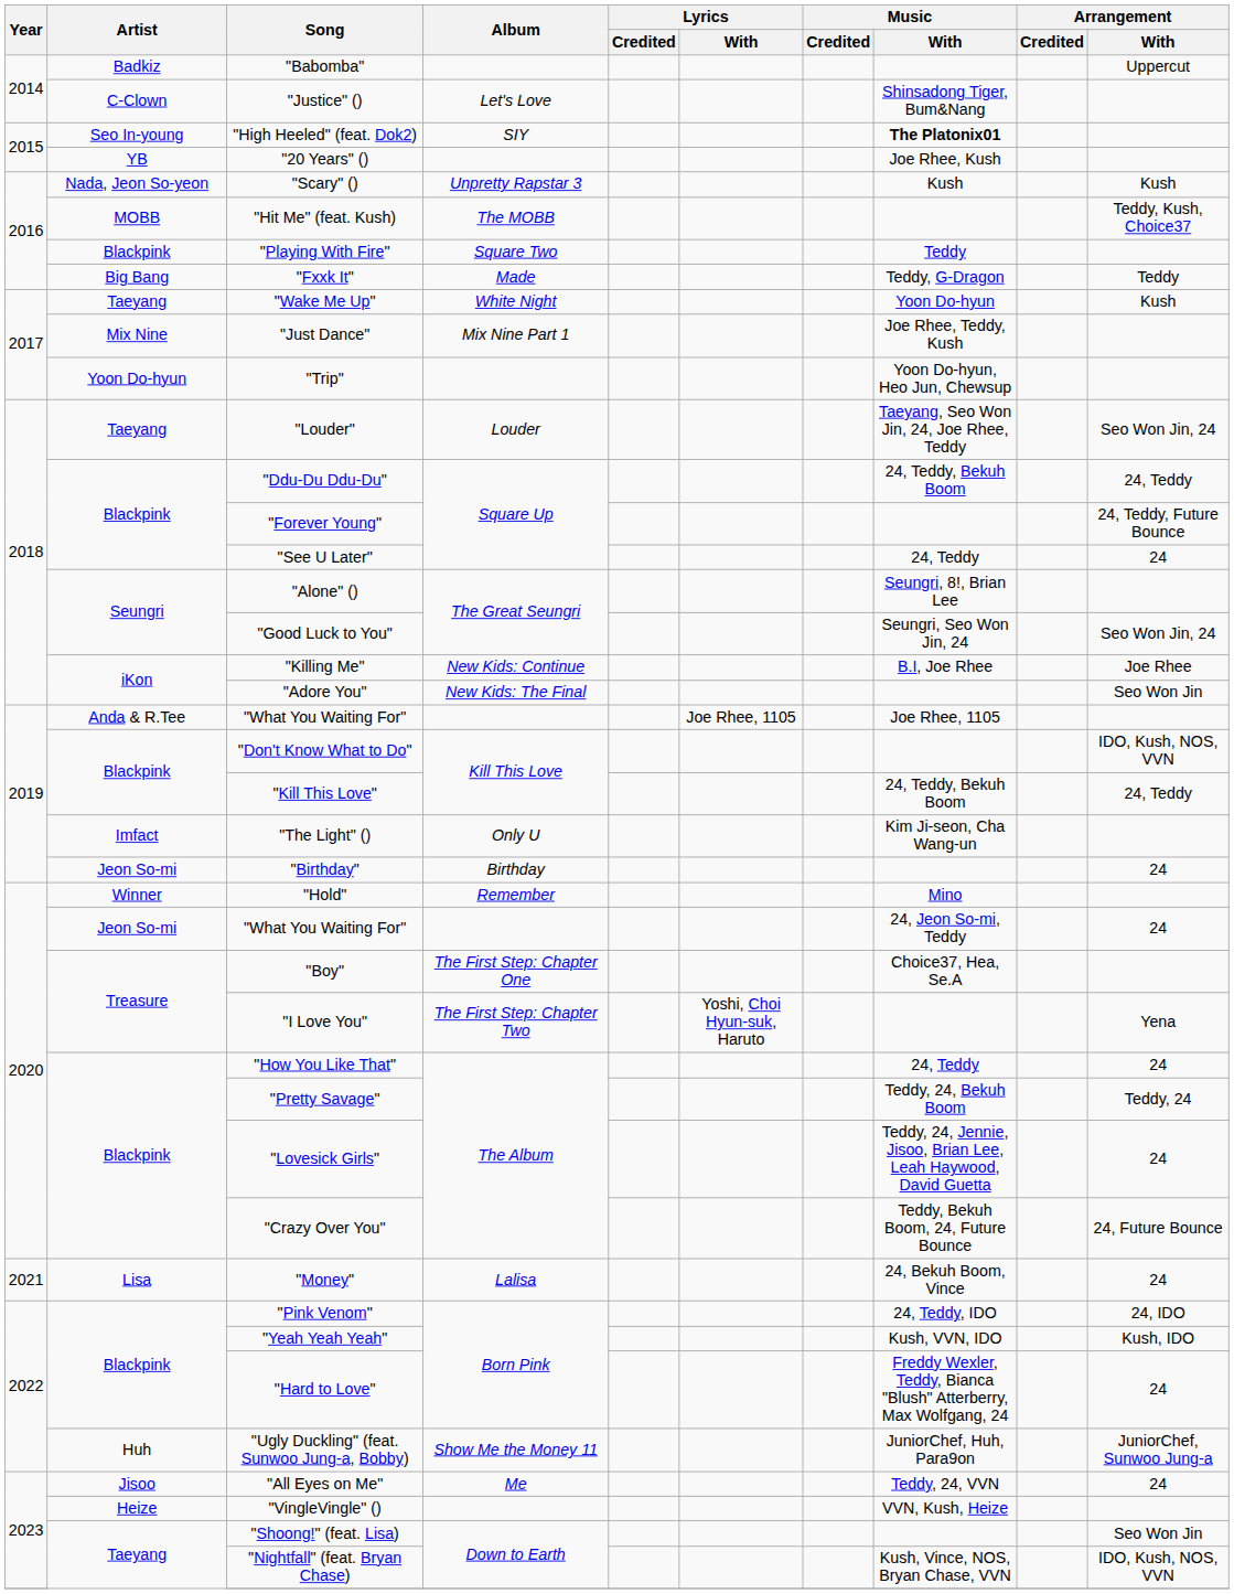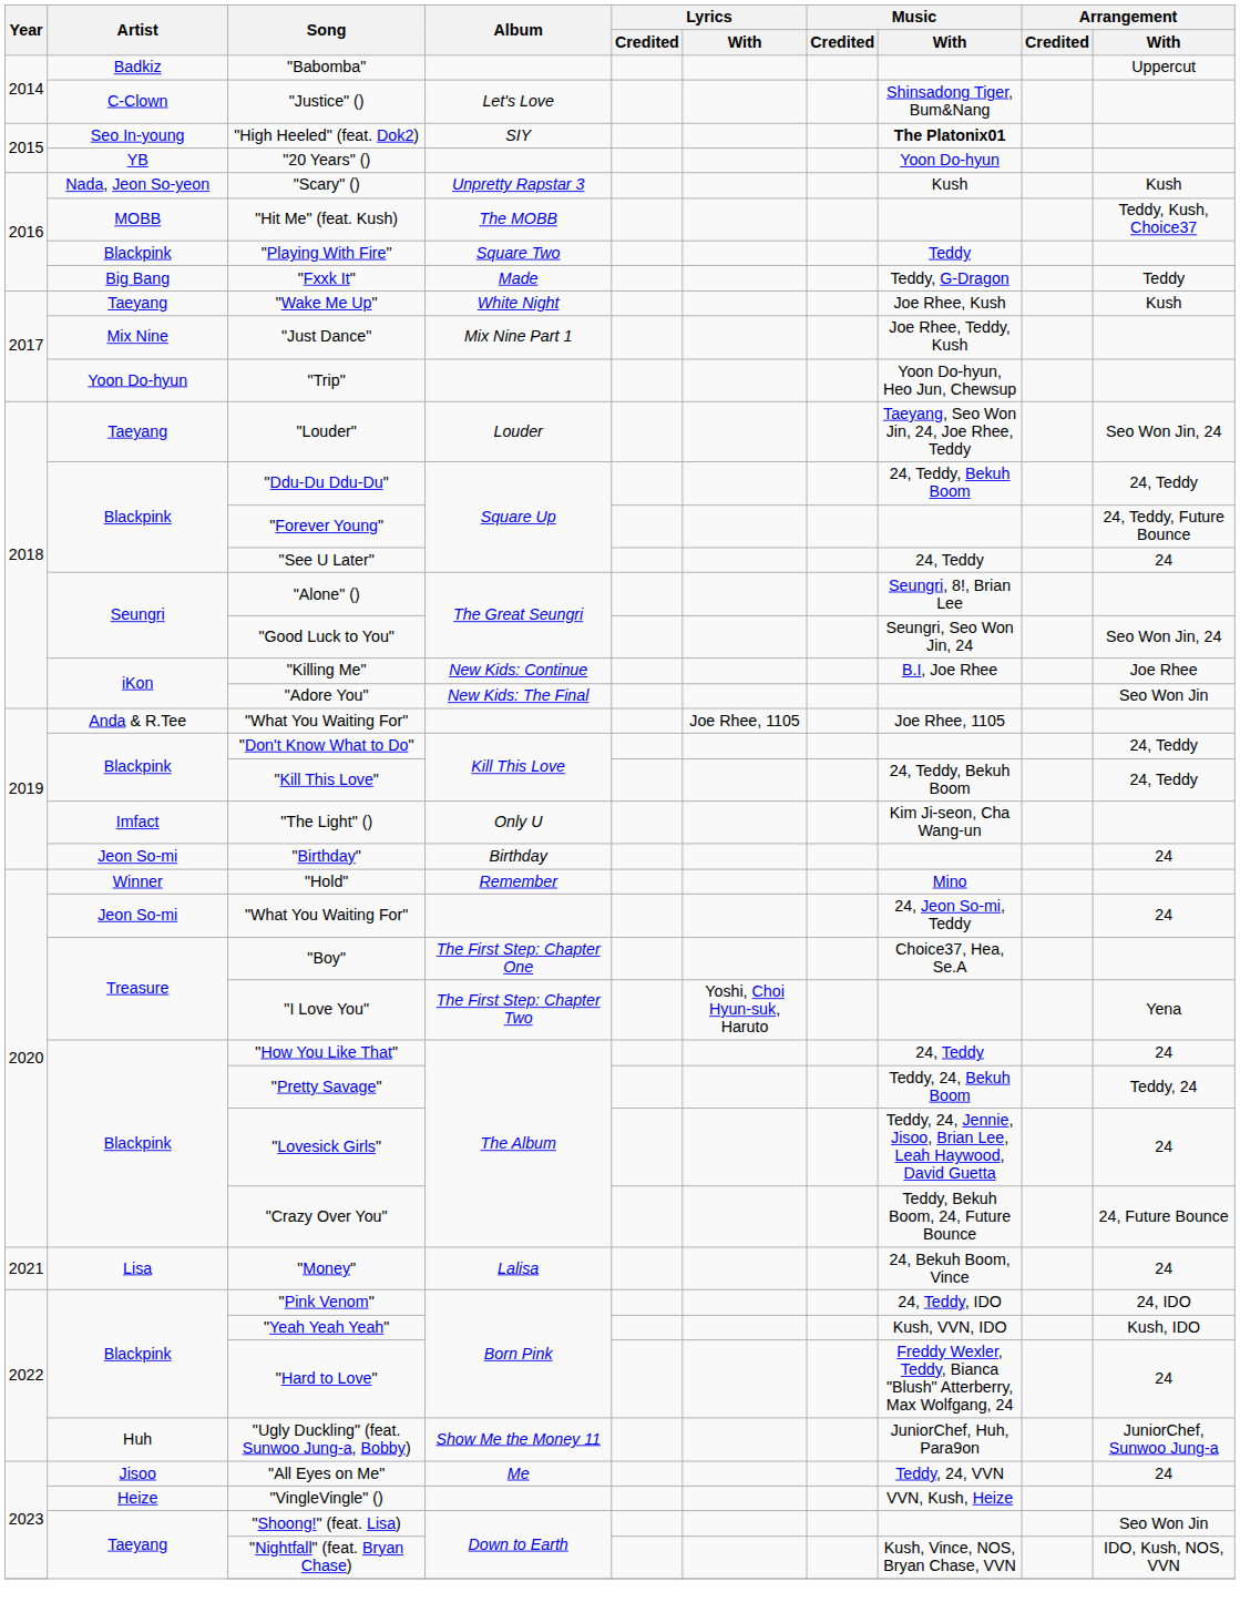 <table class="wikitable sortable plainrowheaders" style="text-align:center;">
 <tr>
 <th rowspan="2">Year</th>
 <th rowspan="2" width="300px">Artist</th>
 <th rowspan="2" width="300px">Song</th>
 <th rowspan="2" width="300px">Album</th>
 <th colspan="2">Lyrics</th>
 <th colspan="2">Music</th>
 <th colspan="2">Arrangement</th>
 </tr>
 <tr>
 <th width="50px">Credited</th>
 <th width="200px">With</th>
 <th width="50px">Credited</th>
 <th width="200px">With</th>
 <th width="50px">Credited</th>
 <th width="200px">With</th>
 </tr>
 <tr>
 <td rowspan="2">2014</td>
 <td><a href='#'>Badkiz</a></td>
 <td>"Babomba"</td>
 <td></td>
 <td></td>
 <td></td>
 <td></td>
 <td></td>
 <td></td>
 <td>Uppercut</td>
 </tr>
 <tr>
 <td><a href='#'>C-Clown</a></td>
 <td>"Justice" ()</td>
 <td><em>Let's Love</em></td>
 <td></td>
 <td></td>
 <td></td>
 <td><a href='#'>Shinsadong Tiger</a>, Bum&Nang</td>
 <td></td>
 <td></td>
 </tr>
 <tr>
 <td rowspan="2">2015</td>
 <td><a href='#'>Seo In-young</a></td>
 <td>"High Heeled" (feat. <a href='#'>Dok2</a>)</td>
 <td><em>SIY</em></td>
 <td></td>
 <td></td>
 <td></td>
 <td><strong>The Platonix01</strong></td>
 <td></td>
 <td></td>
 </tr>
 <tr>
 <td><a href='#'>YB</a></td>
 <td>"20 Years" ()</td>
 <td></td>
 <td></td>
 <td></td>
 <td></td>
-<td>Joe Rhee, Kush</td>
+<td><a href='#'>Yoon Do-hyun</a></td>
 <td></td>
 <td></td>
 </tr>
 <tr>
 <td rowspan="4">2016</td>
 <td><a href='#'>Nada</a>, <a href='#'>Jeon So-yeon</a></td>
 <td>"Scary" ()</td>
 <td><em><a href='#'>Unpretty Rapstar 3</a></em></td>
 <td></td>
 <td></td>
 <td></td>
 <td>Kush</td>
 <td></td>
 <td>Kush</td>
 </tr>
 <tr>
 <td><a href='#'>MOBB</a></td>
 <td>"Hit Me" (feat. Kush)</td>
 <td><em><a href='#'>The MOBB</a></em></td>
 <td></td>
 <td></td>
 <td></td>
 <td></td>
 <td></td>
 <td>Teddy, Kush, <a href='#'>Choice37</a></td>
 </tr>
 <tr>
 <td><a href='#'>Blackpink</a></td>
 <td>"<a href='#'>Playing With Fire</a>"</td>
 <td><em><a href='#'>Square Two</a></em></td>
 <td></td>
 <td></td>
 <td></td>
 <td><a href='#'>Teddy</a></td>
 <td></td>
 <td></td>
 </tr>
 <tr>
 <td><a href='#'>Big Bang</a></td>
 <td>"<a href='#'>Fxxk It</a>"</td>
 <td><em><a href='#'>Made</a></em></td>
 <td></td>
 <td></td>
 <td></td>
 <td>Teddy, <a href='#'>G-Dragon</a></td>
 <td></td>
 <td>Teddy</td>
 </tr>
 <tr>
 <td rowspan="3">2017</td>
 <td><a href='#'>Taeyang</a></td>
 <td>"<a href='#'>Wake Me Up</a>"</td>
 <td><em><a href='#'>White Night</a></em></td>
 <td></td>
 <td></td>
 <td></td>
-<td><a href='#'>Yoon Do-hyun</a></td>
+<td>Joe Rhee, Kush</td>
 <td></td>
 <td>Kush</td>
 </tr>
 <tr>
 <td><a href='#'>Mix Nine</a></td>
 <td>"Just Dance"</td>
 <td><em>Mix Nine Part 1</em></td>
 <td></td>
 <td></td>
 <td></td>
 <td>Joe Rhee, Teddy, Kush</td>
 <td></td>
 <td></td>
 </tr>
 <tr>
 <td><a href='#'>Yoon Do-hyun</a></td>
 <td>"Trip"</td>
 <td></td>
 <td></td>
 <td></td>
 <td></td>
 <td>Yoon Do-hyun, Heo Jun, Chewsup</td>
 <td></td>
 <td></td>
 </tr>
 <tr>
 <td rowspan="8">2018</td>
 <td><a href='#'>Taeyang</a></td>
 <td>"Louder"</td>
 <td><em>Louder</em></td>
 <td></td>
 <td></td>
 <td></td>
 <td><a href='#'>Taeyang</a>, Seo Won Jin, 24, Joe Rhee, Teddy</td>
 <td></td>
 <td>Seo Won Jin, 24</td>
 </tr>
 <tr>
 <td rowspan="3"><a href='#'>Blackpink</a></td>
 <td>"<a href='#'>Ddu-Du Ddu-Du</a>"</td>
 <td rowspan="3"><em><a href='#'>Square Up</a></em></td>
 <td></td>
 <td></td>
 <td></td>
 <td>24, Teddy, <a href='#'>Bekuh Boom</a></td>
 <td></td>
 <td>24, Teddy</td>
 </tr>
 <tr>
 <td>"<a href='#'>Forever Young</a>"</td>
 <td></td>
 <td></td>
 <td></td>
 <td></td>
 <td></td>
 <td>24, Teddy, Future Bounce</td>
 </tr>
 <tr>
 <td>"See U Later"</td>
 <td></td>
 <td></td>
 <td></td>
 <td>24, Teddy</td>
 <td></td>
 <td>24</td>
 </tr>
 <tr>
 <td rowspan="2"><a href='#'>Seungri</a></td>
 <td>"Alone" ()</td>
 <td rowspan="2"><em><a href='#'>The Great Seungri</a></em></td>
 <td></td>
 <td></td>
 <td></td>
 <td><a href='#'>Seungri</a>, 8!, Brian Lee</td>
 <td></td>
 <td></td>
 </tr>
 <tr>
 <td>"Good Luck to You"</td>
 <td></td>
 <td></td>
 <td></td>
 <td>Seungri, Seo Won Jin, 24</td>
 <td></td>
 <td>Seo Won Jin, 24</td>
 </tr>
 <tr>
 <td rowspan="2"><a href='#'>iKon</a></td>
 <td>"Killing Me"</td>
 <td><em><a href='#'>New Kids: Continue</a></em></td>
 <td></td>
 <td></td>
 <td></td>
 <td><a href='#'>B.I</a>, Joe Rhee</td>
 <td></td>
 <td>Joe Rhee</td>
 </tr>
 <tr>
 <td>"Adore You"</td>
 <td><em><a href='#'>New Kids: The Final</a></em></td>
 <td></td>
 <td></td>
 <td></td>
 <td></td>
 <td></td>
 <td>Seo Won Jin</td>
 </tr>
 <tr>
 <td rowspan="5">2019</td>
 <td><a href='#'>Anda</a> & R.Tee</td>
 <td>"What You Waiting For"</td>
 <td></td>
 <td></td>
 <td>Joe Rhee, 1105</td>
 <td></td>
 <td>Joe Rhee, 1105</td>
 <td></td>
 <td></td>
 </tr>
 <tr>
 <td rowspan="2"><a href='#'>Blackpink</a></td>
 <td>"<a href='#'>Don't Know What to Do</a>"</td>
 <td rowspan="2"><em><a href='#'>Kill This Love</a></em></td>
 <td></td>
 <td></td>
 <td></td>
 <td></td>
 <td></td>
-<td>IDO, Kush, NOS, VVN</td>
+<td>24, Teddy</td>
 </tr>
 <tr>
 <td>"<a href='#'>Kill This Love</a>"</td>
 <td></td>
 <td></td>
 <td></td>
 <td>24, Teddy, Bekuh Boom</td>
 <td></td>
 <td>24, Teddy</td>
 </tr>
 <tr>
 <td><a href='#'>Imfact</a></td>
 <td>"The Light" ()</td>
 <td><em>Only U</em></td>
 <td></td>
 <td></td>
 <td></td>
 <td>Kim Ji-seon, Cha Wang-un</td>
 <td></td>
 <td></td>
 </tr>
 <tr>
 <td><a href='#'>Jeon So-mi</a></td>
 <td>"<a href='#'>Birthday</a>"</td>
 <td><em>Birthday</em></td>
 <td></td>
 <td></td>
 <td></td>
 <td></td>
 <td></td>
 <td>24</td>
 </tr>
 <tr>
 <td rowspan="8">2020</td>
 <td><a href='#'>Winner</a></td>
 <td>"Hold"</td>
 <td><em><a href='#'>Remember</a></em></td>
 <td></td>
 <td></td>
 <td></td>
 <td><a href='#'>Mino</a></td>
 <td></td>
 <td></td>
 </tr>
 <tr>
 <td><a href='#'>Jeon So-mi</a></td>
 <td>"What You Waiting For"</td>
 <td></td>
 <td></td>
 <td></td>
 <td></td>
 <td>24, <a href='#'>Jeon So-mi</a>, Teddy</td>
 <td></td>
 <td>24</td>
 </tr>
 <tr>
 <td rowspan="2"><a href='#'>Treasure</a></td>
 <td>"Boy"</td>
 <td><em><a href='#'>The First Step: Chapter One</a></em></td>
 <td></td>
 <td></td>
 <td></td>
 <td>Choice37, Hea, Se.A</td>
 <td></td>
 <td></td>
 </tr>
 <tr>
 <td>"I Love You"</td>
 <td><em><a href='#'>The First Step: Chapter Two</a></em></td>
 <td></td>
 <td>Yoshi, <a href='#'>Choi Hyun-suk</a>, Haruto</td>
 <td></td>
 <td></td>
 <td></td>
 <td>Yena</td>
 </tr>
 <tr>
 <td rowspan="4"><a href='#'>Blackpink</a></td>
 <td>"<a href='#'>How You Like That</a>"</td>
 <td rowspan="4"><em><a href='#'>The Album</a></em></td>
 <td></td>
 <td></td>
 <td></td>
 <td>24, <a href='#'>Teddy</a></td>
 <td></td>
 <td>24</td>
 </tr>
 <tr>
 <td>"<a href='#'>Pretty Savage</a>"</td>
 <td></td>
 <td></td>
 <td></td>
 <td>Teddy, 24, <a href='#'>Bekuh Boom</a></td>
 <td></td>
 <td>Teddy, 24</td>
 </tr>
 <tr>
 <td>"<a href='#'>Lovesick Girls</a>"</td>
 <td></td>
 <td></td>
 <td></td>
 <td>Teddy, 24, <a href='#'>Jennie</a>, <a href='#'>Jisoo</a>, <a href='#'>Brian Lee</a>, <a href='#'>Leah Haywood</a>, <a href='#'>David Guetta</a></td>
 <td></td>
 <td>24</td>
 </tr>
 <tr>
 <td>"Crazy Over You"</td>
 <td></td>
 <td></td>
 <td></td>
 <td>Teddy, Bekuh Boom, 24, Future Bounce</td>
 <td></td>
 <td>24, Future Bounce</td>
 </tr>
 <tr>
 <td>2021</td>
 <td><a href='#'>Lisa</a></td>
 <td>"<a href='#'>Money</a>"</td>
 <td><em><a href='#'>Lalisa</a></em></td>
 <td></td>
 <td></td>
 <td></td>
 <td>24, Bekuh Boom, Vince</td>
 <td></td>
 <td>24</td>
 </tr>
 <tr>
 <td rowspan="4">2022</td>
 <td rowspan="3"><a href='#'>Blackpink</a></td>
 <td>"<a href='#'>Pink Venom</a>"</td>
 <td rowspan="3"><em><a href='#'>Born Pink</a></em></td>
 <td></td>
 <td></td>
 <td></td>
 <td>24, <a href='#'>Teddy</a>, IDO</td>
 <td></td>
 <td>24, IDO</td>
 </tr>
 <tr>
 <td>"<a href='#'>Yeah Yeah Yeah</a>"</td>
 <td></td>
 <td></td>
 <td></td>
 <td>Kush, VVN, IDO</td>
 <td></td>
 <td>Kush, IDO</td>
 </tr>
 <tr>
 <td>"<a href='#'>Hard to Love</a>"</td>
 <td></td>
 <td></td>
 <td></td>
 <td><a href='#'>Freddy Wexler</a>, <a href='#'>Teddy</a>, Bianca "Blush" Atterberry, Max Wolfgang, 24</td>
 <td></td>
 <td>24</td>
 </tr>
 <tr>
 <td>Huh</td>
 <td>"Ugly Duckling" <span>(feat. <a href='#'>Sunwoo Jung-a</a>, <a href='#'>Bobby</a>)</span></td>
 <td><em><a href='#'>Show Me the Money 11</a></em></td>
 <td></td>
 <td></td>
 <td></td>
 <td>JuniorChef, Huh, Para9on</td>
 <td></td>
 <td>JuniorChef, <a href='#'>Sunwoo Jung-a</a></td>
 </tr>
 <tr>
 <td rowspan="4">2023</td>
 <td><a href='#'>Jisoo</a></td>
 <td>"All Eyes on Me"</td>
 <td><em><a href='#'>Me</a></em></td>
 <td></td>
 <td></td>
 <td></td>
 <td><a href='#'>Teddy</a>, 24, VVN</td>
 <td></td>
 <td>24</td>
 </tr>
 <tr>
 <td><a href='#'>Heize</a></td>
 <td>"VingleVingle" ()</td>
 <td></td>
 <td></td>
 <td></td>
 <td></td>
 <td>VVN, Kush, <a href='#'>Heize</a></td>
 <td></td>
 <td></td>
 </tr>
 <tr>
 <td rowspan="3"><a href='#'>Taeyang</a></td>
 <td>"<a href='#'>Shoong!</a>" (feat. <a href='#'>Lisa</a>)</td>
 <td rowspan="2"><em><a href='#'>Down to Earth</a></em></td>
 <td></td>
 <td></td>
 <td></td>
 <td></td>
 <td></td>
 <td>Seo Won Jin</td>
 </tr>
 <tr>
 <td>"<a href='#'>Nightfall</a>" (feat. <a href='#'>Bryan Chase</a>)</td>
 <td></td>
 <td></td>
 <td></td>
 <td>Kush, Vince, NOS, Bryan Chase, VVN</td>
 <td></td>
 <td>IDO, Kush, NOS, VVN</td>
 </tr>
 <tr>
 </tr>
 </table>
